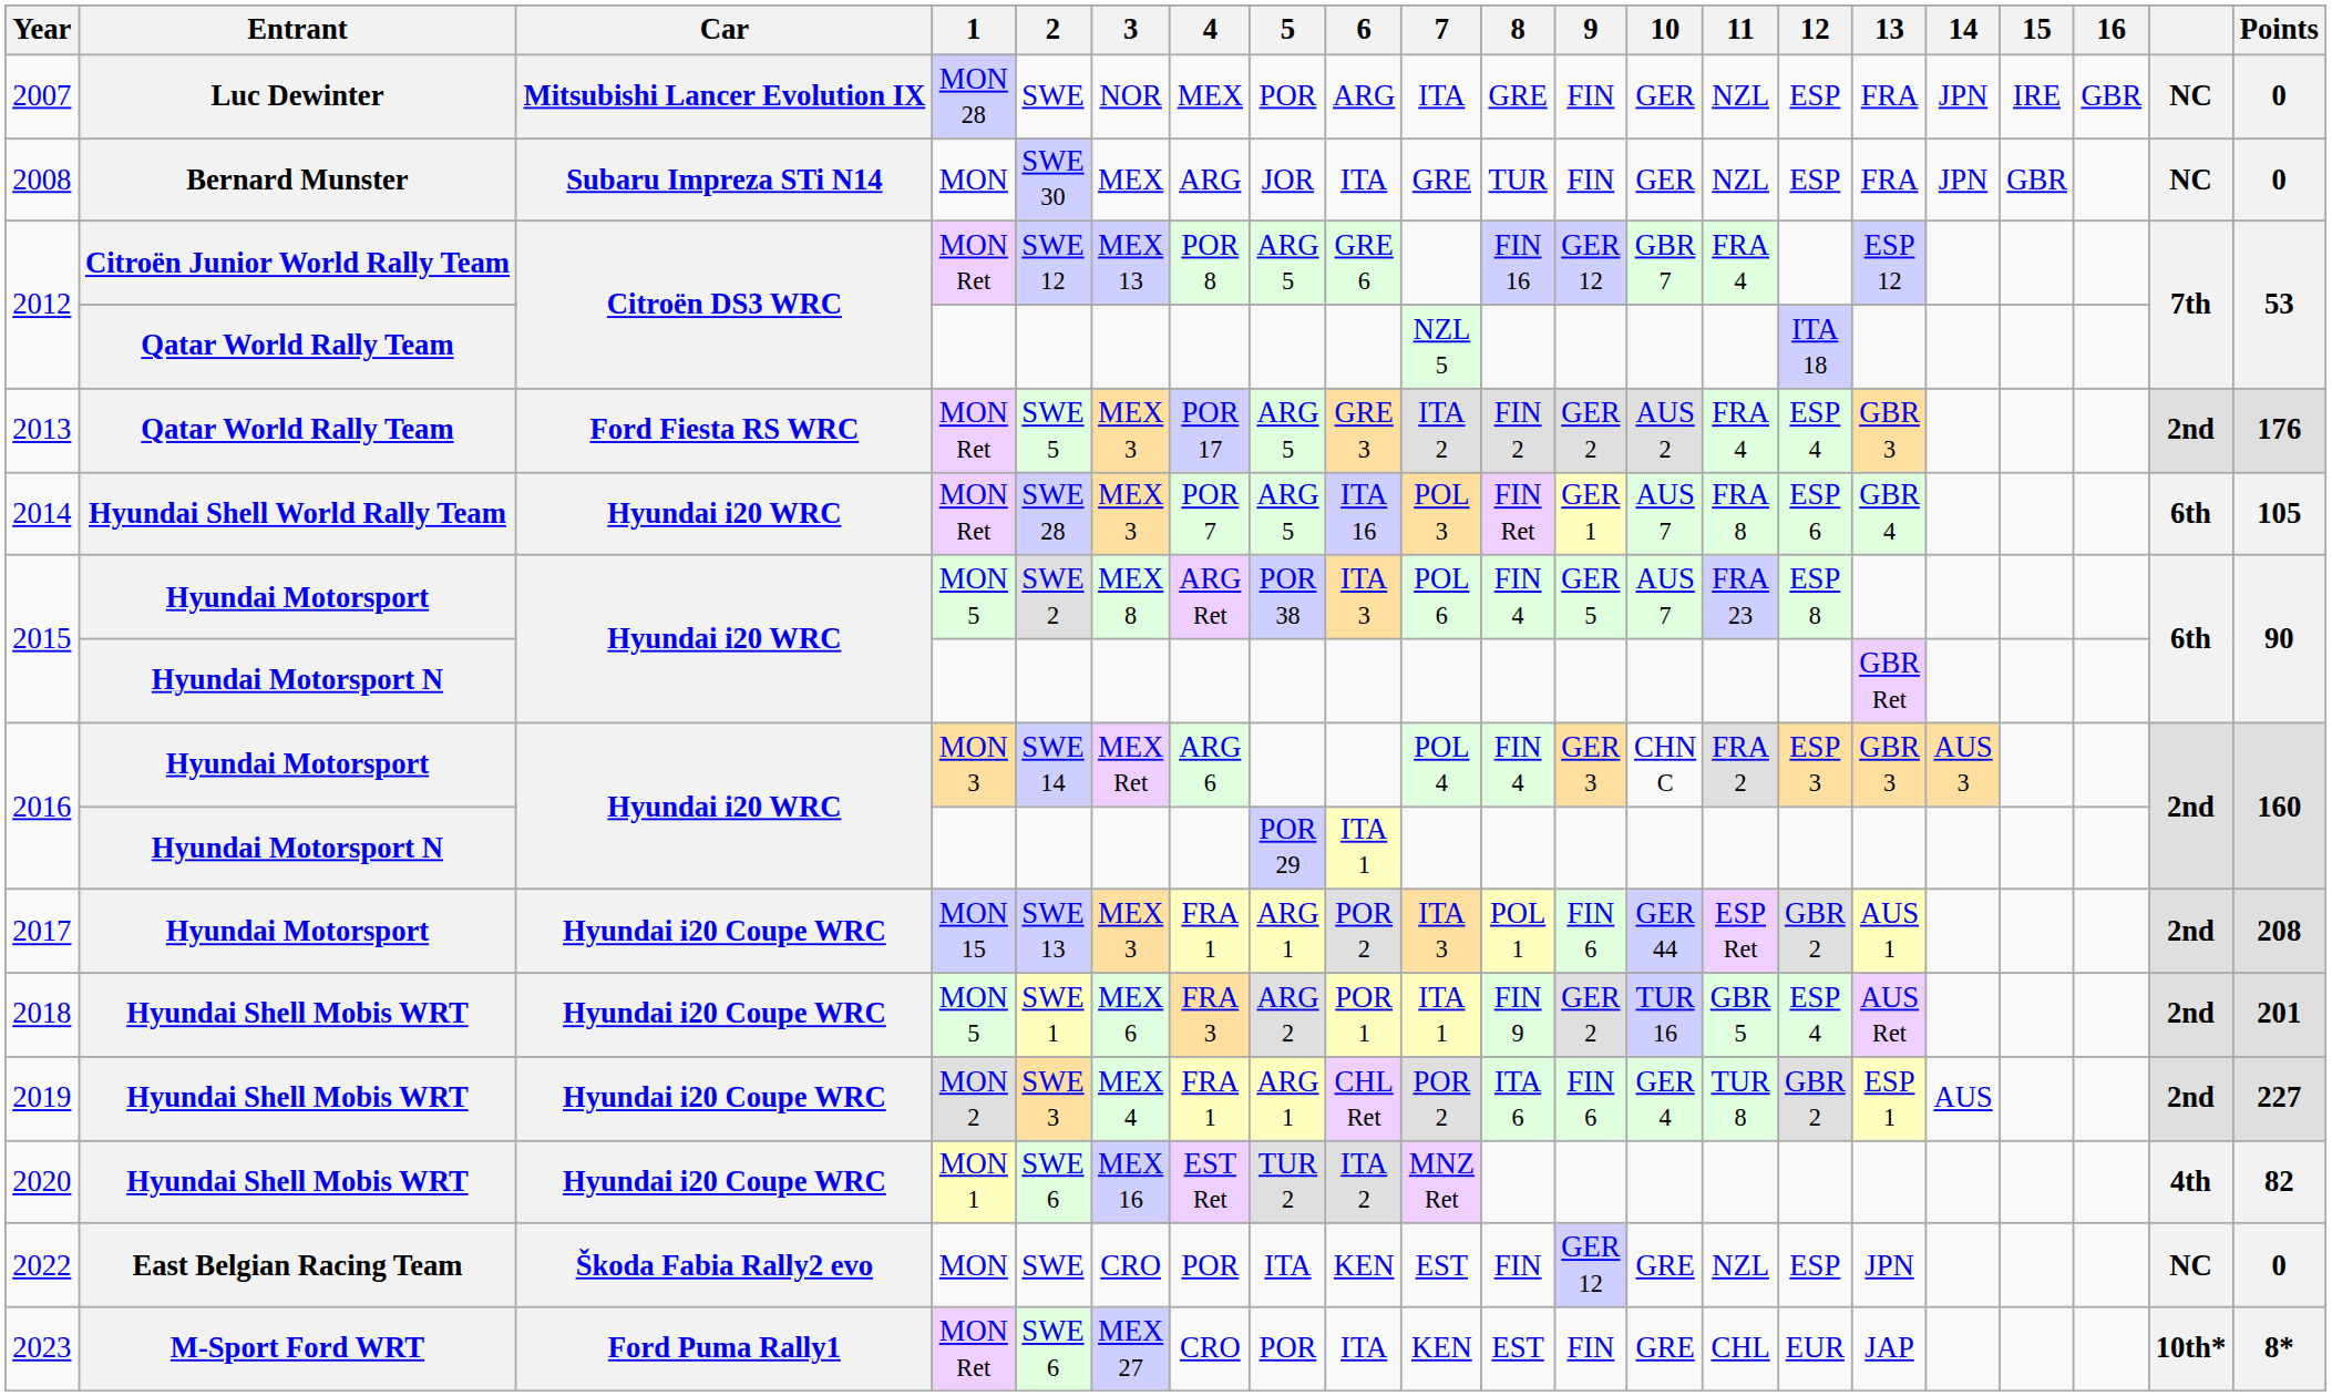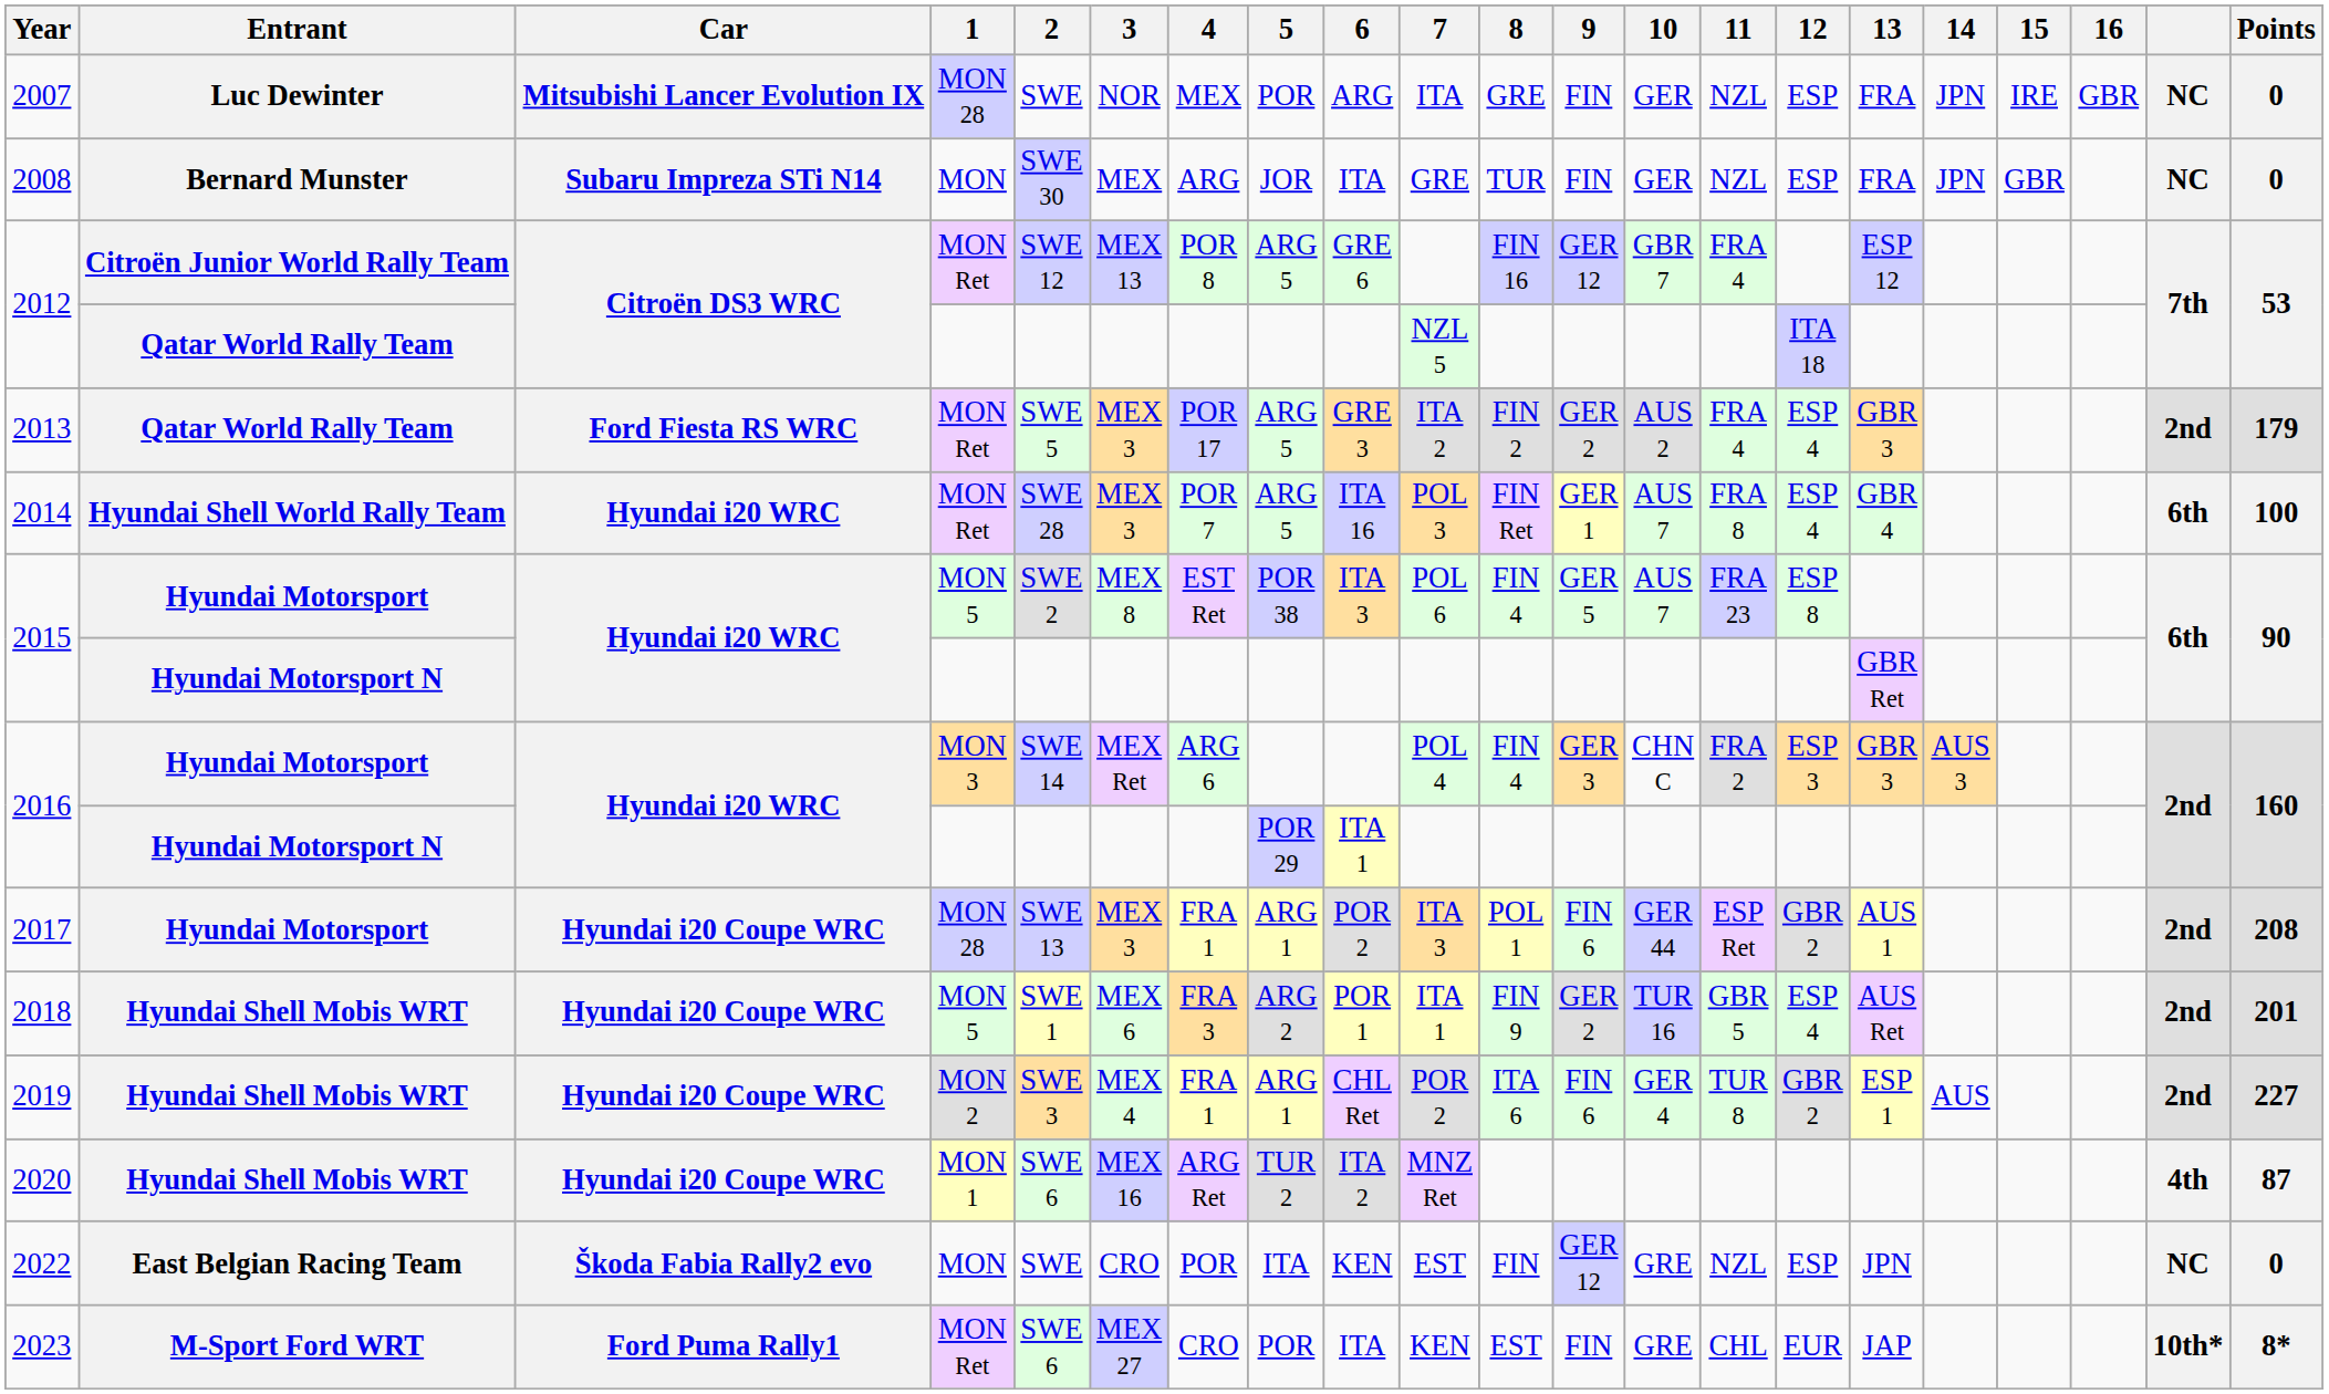 <table class="wikitable" style="text-align:center; font-size:90%">
 <tr>
 <th>Year</th>
 <th>Entrant</th>
 <th>Car</th>
 <th>1</th>
 <th>2</th>
 <th>3</th>
 <th>4</th>
 <th>5</th>
 <th>6</th>
 <th>7</th>
 <th>8</th>
 <th>9</th>
 <th>10</th>
 <th>11</th>
 <th>12</th>
 <th>13</th>
 <th>14</th>
 <th>15</th>
 <th>16</th>
 <th></th>
 <th>Points</th>
 </tr>
 <tr>
 <td><a href='#'>2007</a></td>
 <th>Luc Dewinter</th>
 <th><a href='#'>Mitsubishi Lancer Evolution IX</a></th>
 <td style="background:#CFCFFF"><a href='#'>MON</a><br><small>28</small></td>
 <td><a href='#'>SWE</a></td>
 <td><a href='#'>NOR</a></td>
 <td><a href='#'>MEX</a></td>
 <td><a href='#'>POR</a></td>
 <td><a href='#'>ARG</a></td>
 <td><a href='#'>ITA</a></td>
 <td><a href='#'>GRE</a></td>
 <td><a href='#'>FIN</a></td>
 <td><a href='#'>GER</a></td>
 <td><a href='#'>NZL</a></td>
 <td><a href='#'>ESP</a></td>
 <td><a href='#'>FRA</a></td>
 <td><a href='#'>JPN</a></td>
 <td><a href='#'>IRE</a></td>
 <td><a href='#'>GBR</a></td>
 <th>NC</th>
 <th>0</th>
 </tr>
 <tr>
 <td><a href='#'>2008</a></td>
 <th>Bernard Munster</th>
 <th><a href='#'>Subaru Impreza STi N14</a></th>
 <td><a href='#'>MON</a></td>
 <td style="background:#CFCFFF"><a href='#'>SWE</a><br><small>30</small></td>
 <td><a href='#'>MEX</a></td>
 <td><a href='#'>ARG</a></td>
 <td><a href='#'>JOR</a></td>
 <td><a href='#'>ITA</a></td>
 <td><a href='#'>GRE</a></td>
 <td><a href='#'>TUR</a></td>
 <td><a href='#'>FIN</a></td>
 <td><a href='#'>GER</a></td>
 <td><a href='#'>NZL</a></td>
 <td><a href='#'>ESP</a></td>
 <td><a href='#'>FRA</a></td>
 <td><a href='#'>JPN</a></td>
 <td><a href='#'>GBR</a></td>
 <td></td>
 <th>NC</th>
 <th>0</th>
 </tr>
 <tr>
 <td rowspan=2><a href='#'>2012</a></td>
 <th><a href='#'>Citroën Junior World Rally Team</a></th>
 <th rowspan=2><a href='#'>Citroën DS3 WRC</a></th>
 <td style="background:#EFCFFF"><a href='#'>MON</a><br><small>Ret</small></td>
 <td style="background:#CFCFFF"><a href='#'>SWE</a><br><small>12</small></td>
 <td style="background:#CFCFFF"><a href='#'>MEX</a><br><small>13</small></td>
 <td style="background:#DFFFDF"><a href='#'>POR</a><br><small>8</small></td>
 <td style="background:#DFFFDF"><a href='#'>ARG</a><br><small>5</small></td>
 <td style="background:#DFFFDF"><a href='#'>GRE</a><br><small>6</small></td>
 <td></td>
 <td style="background:#CFCFFF"><a href='#'>FIN</a><br><small>16</small></td>
 <td style="background:#CFCFFF"><a href='#'>GER</a><br><small>12</small></td>
 <td style="background:#DFFFDF"><a href='#'>GBR</a><br><small>7</small></td>
 <td style="background:#DFFFDF"><a href='#'>FRA</a><br><small>4</small></td>
 <td></td>
 <td style="background:#CFCFFF"><a href='#'>ESP</a><br><small>12</small></td>
 <td></td>
 <td></td>
 <td></td>
 <th rowspan=2>7th</th>
 <th rowspan=2>53</th>
 </tr>
 <tr>
 <th><a href='#'>Qatar World Rally Team</a></th>
 <td></td>
 <td></td>
 <td></td>
 <td></td>
 <td></td>
 <td></td>
 <td style="background:#DFFFDF"><a href='#'>NZL</a><br><small>5</small></td>
 <td></td>
 <td></td>
 <td></td>
 <td></td>
 <td style="background:#CFCFFF"><a href='#'>ITA</a><br><small>18</small></td>
 <td></td>
 <td></td>
 <td></td>
 <td></td>
 </tr>
 <tr>
 <td><a href='#'>2013</a></td>
 <th><a href='#'>Qatar World Rally Team</a></th>
 <th><a href='#'>Ford Fiesta RS WRC</a></th>
 <td style="background:#EFCFFF"><a href='#'>MON</a><br><small>Ret</small></td>
 <td style="background:#DFFFDF"><a href='#'>SWE</a><br><small>5</small></td>
 <td style="background:#FFDF9F"><a href='#'>MEX</a><br><small>3</small></td>
 <td style="background:#CFCFFF"><a href='#'>POR</a><br><small>17</small></td>
 <td style="background:#DFFFDF"><a href='#'>ARG</a><br><small>5</small></td>
 <td style="background:#FFDF9F"><a href='#'>GRE</a><br><small>3</small></td>
 <td style="background:#DFDFDF"><a href='#'>ITA</a><br><small>2</small></td>
 <td style="background:#DFDFDF"><a href='#'>FIN</a><br><small>2</small></td>
 <td style="background:#DFDFDF"><a href='#'>GER</a><br><small>2</small></td>
 <td style="background:#DFDFDF"><a href='#'>AUS</a><br><small>2</small></td>
 <td style="background:#DFFFDF"><a href='#'>FRA</a><br><small>4</small></td>
 <td style="background:#DFFFDF"><a href='#'>ESP</a><br><small>4</small></td>
 <td style="background:#FFDF9F"><a href='#'>GBR</a><br><small>3</small></td>
 <td></td>
 <td></td>
 <td></td>
 <td style="background:#DFDFDF"><strong>2nd</strong></td>
-<td style="background:#DFDFDF"><strong>176</strong></td>
+<td style="background:#DFDFDF"><strong>179</strong></td>
 </tr>
 <tr>
 <td><a href='#'>2014</a></td>
 <th><a href='#'>Hyundai Shell World Rally Team</a></th>
 <th><a href='#'>Hyundai i20 WRC</a></th>
 <td style="background:#EFCFFF"><a href='#'>MON</a><br><small>Ret</small></td>
 <td style="background:#CFCFFF"><a href='#'>SWE</a><br><small>28</small></td>
 <td style="background:#FFDF9F"><a href='#'>MEX</a><br><small>3</small></td>
 <td style="background:#DFFFDF"><a href='#'>POR</a><br><small>7</small></td>
 <td style="background:#DFFFDF"><a href='#'>ARG</a><br><small>5</small></td>
 <td style="background:#CFCFFF"><a href='#'>ITA</a><br><small>16</small></td>
 <td style="background:#FFDF9F"><a href='#'>POL</a><br><small>3</small></td>
 <td style="background:#EFCFFF"><a href='#'>FIN</a><br><small>Ret</small></td>
 <td style="background:#FFFFBF"><a href='#'>GER</a><br><small>1</small></td>
 <td style="background:#DFFFDF"><a href='#'>AUS</a><br><small>7</small></td>
 <td style="background:#DFFFDF"><a href='#'>FRA</a><br><small>8</small></td>
-<td style="background:#DFFFDF"><a href='#'>ESP</a><br><small>6</small></td>
+<td style="background:#DFFFDF"><a href='#'>ESP</a><br><small>4</small></td>
 <td style="background:#DFFFDF"><a href='#'>GBR</a><br><small>4</small></td>
 <td></td>
 <td></td>
 <td></td>
 <th>6th</th>
-<th>105</th>
+<th>100</th>
 </tr>
 <tr>
 <td rowspan=2><a href='#'>2015</a></td>
 <th><a href='#'>Hyundai Motorsport</a></th>
 <th rowspan=2><a href='#'>Hyundai i20 WRC</a></th>
 <td style="background:#DFFFDF"><a href='#'>MON</a><br><small>5</small></td>
 <td style="background:#DFDFDF"><a href='#'>SWE</a><br><small>2</small></td>
 <td style="background:#DFFFDF"><a href='#'>MEX</a><br><small>8</small></td>
-<td style="background:#EFCFFF"><a href='#'>ARG</a><br><small>Ret</small></td>
+<td style="background:#EFCFFF"><a href='#'>EST</a><br><small>Ret</small></td>
 <td style="background:#CFCFFF"><a href='#'>POR</a><br><small>38</small></td>
 <td style="background:#FFDF9F"><a href='#'>ITA</a><br><small>3</small></td>
 <td style="background:#DFFFDF"><a href='#'>POL</a><br><small>6</small></td>
 <td style="background:#DFFFDF"><a href='#'>FIN</a><br><small>4</small></td>
 <td style="background:#DFFFDF"><a href='#'>GER</a><br><small>5</small></td>
 <td style="background:#DFFFDF"><a href='#'>AUS</a><br><small>7</small></td>
 <td style="background:#CFCFFF"><a href='#'>FRA</a><br><small>23</small></td>
 <td style="background:#DFFFDF"><a href='#'>ESP</a><br><small>8</small></td>
 <td></td>
 <td></td>
 <td></td>
 <td></td>
 <th rowspan=2>6th</th>
 <th rowspan=2>90</th>
 </tr>
 <tr>
 <th><a href='#'>Hyundai Motorsport N</a></th>
 <td></td>
 <td></td>
 <td></td>
 <td></td>
 <td></td>
 <td></td>
 <td></td>
 <td></td>
 <td></td>
 <td></td>
 <td></td>
 <td></td>
 <td style="background:#EFCFFF"><a href='#'>GBR</a><br><small>Ret</small></td>
 <td></td>
 <td></td>
 <td></td>
 </tr>
 <tr>
 <td rowspan=2><a href='#'>2016</a></td>
 <th><a href='#'>Hyundai Motorsport</a></th>
 <th rowspan=2><a href='#'>Hyundai i20 WRC</a></th>
 <td style="background:#FFDF9F"><a href='#'>MON</a><br><small>3</small></td>
 <td style="background:#CFCFFF"><a href='#'>SWE</a><br><small>14</small></td>
 <td style="background:#EFCFFF"><a href='#'>MEX</a><br><small>Ret</small></td>
 <td style="background:#DFFFDF"><a href='#'>ARG</a><br><small>6</small></td>
 <td></td>
 <td></td>
 <td style="background:#DFFFDF"><a href='#'>POL</a><br><small>4</small></td>
 <td style="background:#DFFFDF"><a href='#'>FIN</a><br><small>4</small></td>
 <td style="background:#FFDF9F"><a href='#'>GER</a><br><small>3</small></td>
 <td><a href='#'>CHN</a><br><small>C</small></td>
 <td style="background:#DFDFDF"><a href='#'>FRA</a><br><small>2</small></td>
 <td style="background:#FFDF9F"><a href='#'>ESP</a><br><small>3</small></td>
 <td style="background:#FFDF9F"><a href='#'>GBR</a><br><small>3</small></td>
 <td style="background:#FFDF9F"><a href='#'>AUS</a><br><small>3</small></td>
 <td></td>
 <td></td>
 <td rowspan=2 style="background:#DFDFDF"><strong>2nd</strong></td>
 <td rowspan=2 style="background:#DFDFDF"><strong>160</strong></td>
 </tr>
 <tr>
 <th><a href='#'>Hyundai Motorsport N</a></th>
 <td></td>
 <td></td>
 <td></td>
 <td></td>
 <td style="background:#CFCFFF"><a href='#'>POR</a><br><small>29</small></td>
 <td style="background:#FFFFBF"><a href='#'>ITA</a><br><small>1</small></td>
 <td></td>
 <td></td>
 <td></td>
 <td></td>
 <td></td>
 <td></td>
 <td></td>
 <td></td>
 <td></td>
 <td></td>
 </tr>
 <tr>
 <td><a href='#'>2017</a></td>
 <th><a href='#'>Hyundai Motorsport</a></th>
 <th><a href='#'>Hyundai i20 Coupe WRC</a></th>
-<td style="background:#CFCFFF"><a href='#'>MON</a><br><small>15</small></td>
+<td style="background:#CFCFFF"><a href='#'>MON</a><br><small>28</small></td>
 <td style="background:#CFCFFF"><a href='#'>SWE</a><br><small>13</small></td>
 <td style="background:#FFDF9F"><a href='#'>MEX</a><br><small>3</small></td>
 <td style="background:#FFFFBF"><a href='#'>FRA</a><br><small>1</small></td>
 <td style="background:#FFFFBF"><a href='#'>ARG</a><br><small>1</small></td>
 <td style="background:#DFDFDF"><a href='#'>POR</a><br><small>2</small></td>
 <td style="background:#FFDF9F"><a href='#'>ITA</a><br><small>3</small></td>
 <td style="background:#FFFFBF"><a href='#'>POL</a><br><small>1</small></td>
 <td style="background:#DFFFDF"><a href='#'>FIN</a><br><small>6</small></td>
 <td style="background:#CFCFFF"><a href='#'>GER</a><br><small>44</small></td>
 <td style="background:#EFCFFF"><a href='#'>ESP</a><br><small>Ret</small></td>
 <td style="background:#DFDFDF"><a href='#'>GBR</a><br><small>2</small></td>
 <td style="background:#FFFFBF"><a href='#'>AUS</a><br><small>1</small></td>
 <td></td>
 <td></td>
 <td></td>
 <td style="background:#DFDFDF"><strong>2nd</strong></td>
 <td style="background:#DFDFDF"><strong>208</strong></td>
 </tr>
 <tr>
 <td><a href='#'>2018</a></td>
 <th><a href='#'>Hyundai Shell Mobis WRT</a></th>
 <th><a href='#'>Hyundai i20 Coupe WRC</a></th>
 <td style="background:#DFFFDF"><a href='#'>MON</a><br><small>5</small></td>
 <td style="background:#FFFFBF"><a href='#'>SWE</a><br><small>1</small></td>
 <td style="background:#DFFFDF"><a href='#'>MEX</a><br><small>6</small></td>
 <td style="background:#FFDF9F"><a href='#'>FRA</a><br><small>3</small></td>
 <td style="background:#DFDFDF"><a href='#'>ARG</a><br><small>2</small></td>
 <td style="background:#FFFFBF"><a href='#'>POR</a><br><small>1</small></td>
 <td style="background:#FFFFBF"><a href='#'>ITA</a><br><small>1</small></td>
 <td style="background:#DFFFDF"><a href='#'>FIN</a><br><small>9</small></td>
 <td style="background:#DFDFDF"><a href='#'>GER</a><br><small>2</small></td>
 <td style="background:#CFCFFF"><a href='#'>TUR</a><br><small>16</small></td>
 <td style="background:#DFFFDF"><a href='#'>GBR</a><br><small>5</small></td>
 <td style="background:#DFFFDF"><a href='#'>ESP</a><br><small>4</small></td>
 <td style="background:#EFCFFF"><a href='#'>AUS</a><br><small>Ret</small></td>
 <td></td>
 <td></td>
 <td></td>
 <td style="background:#DFDFDF"><strong>2nd</strong></td>
 <td style="background:#DFDFDF"><strong>201</strong></td>
 </tr>
 <tr>
 <td><a href='#'>2019</a></td>
 <th><a href='#'>Hyundai Shell Mobis WRT</a></th>
 <th><a href='#'>Hyundai i20 Coupe WRC</a></th>
 <td style="background:#DFDFDF"><a href='#'>MON</a><br><small>2</small></td>
 <td style="background:#FFDF9F"><a href='#'>SWE</a><br><small>3</small></td>
 <td style="background:#DFFFDF"><a href='#'>MEX</a><br><small>4</small></td>
 <td style="background:#FFFFBF"><a href='#'>FRA</a><br><small>1</small></td>
 <td style="background:#FFFFBF"><a href='#'>ARG</a><br><small>1</small></td>
 <td style="background:#EFCFFF"><a href='#'>CHL</a><br><small>Ret</small></td>
 <td style="background:#DFDFDF"><a href='#'>POR</a><br><small>2</small></td>
 <td style="background:#DFFFDF"><a href='#'>ITA</a><br><small>6</small></td>
 <td style="background:#DFFFDF"><a href='#'>FIN</a><br><small>6</small></td>
 <td style="background:#DFFFDF"><a href='#'>GER</a><br><small>4</small></td>
 <td style="background:#DFFFDF"><a href='#'>TUR</a><br><small>8</small></td>
 <td style="background:#DFDFDF"><a href='#'>GBR</a><br><small>2</small></td>
 <td style="background:#FFFFBF"><a href='#'>ESP</a><br><small>1</small></td>
 <td><a href='#'>AUS</a><br></td>
 <td></td>
 <td></td>
 <th style="background:#DFDFDF">2nd</th>
 <th style="background:#DFDFDF">227</th>
 </tr>
 <tr>
 <td><a href='#'>2020</a></td>
 <th><a href='#'>Hyundai Shell Mobis WRT</a></th>
 <th><a href='#'>Hyundai i20 Coupe WRC</a></th>
 <td style="background:#FFFFBF"><a href='#'>MON</a><br><small>1</small></td>
 <td style="background:#DFFFDF"><a href='#'>SWE</a><br><small>6</small></td>
 <td style="background:#CFCFFF"><a href='#'>MEX</a><br><small>16</small></td>
-<td style="background:#EFCFFF"><a href='#'>EST</a><br><small>Ret</small></td>
+<td style="background:#EFCFFF"><a href='#'>ARG</a><br><small>Ret</small></td>
 <td style="background:#DFDFDF"><a href='#'>TUR</a><br><small>2</small></td>
 <td style="background:#DFDFDF"><a href='#'>ITA</a><br><small>2</small></td>
 <td style="background:#EFCFFF"><a href='#'>MNZ</a><br><small>Ret</small></td>
 <td></td>
 <td></td>
 <td></td>
 <td></td>
 <td></td>
 <td></td>
 <td></td>
 <td></td>
 <td></td>
 <th>4th</th>
-<th>82</th>
+<th>87</th>
 </tr>
 <tr>
 <td><a href='#'>2022</a></td>
 <th>East Belgian Racing Team</th>
 <th><a href='#'>Škoda Fabia Rally2 evo</a></th>
 <td><a href='#'>MON</a></td>
 <td><a href='#'>SWE</a></td>
 <td><a href='#'>CRO</a></td>
 <td><a href='#'>POR</a></td>
 <td><a href='#'>ITA</a></td>
 <td><a href='#'>KEN</a></td>
 <td><a href='#'>EST</a></td>
 <td><a href='#'>FIN</a></td>
 <td style="background:#CFCFFF"><a href='#'>GER</a><br><small>12</small></td>
 <td><a href='#'>GRE</a></td>
 <td><a href='#'>NZL</a></td>
 <td><a href='#'>ESP</a></td>
 <td><a href='#'>JPN</a></td>
 <td></td>
 <td></td>
 <td></td>
 <th>NC</th>
 <th>0</th>
 </tr>
 <tr>
 <td><a href='#'>2023</a></td>
 <th><a href='#'>M-Sport Ford WRT</a></th>
 <th><a href='#'>Ford Puma Rally1</a></th>
 <td style="background:#EFCFFF"><a href='#'>MON</a><br><small>Ret</small></td>
 <td style="background:#DFFFDF"><a href='#'>SWE</a><br><small>6</small></td>
 <td style="background:#CFCFFF"><a href='#'>MEX</a><br><small>27</small></td>
 <td><a href='#'>CRO</a></td>
 <td><a href='#'>POR</a></td>
 <td><a href='#'>ITA</a></td>
 <td><a href='#'>KEN</a></td>
 <td><a href='#'>EST</a></td>
 <td><a href='#'>FIN</a></td>
 <td><a href='#'>GRE</a></td>
 <td><a href='#'>CHL</a></td>
 <td><a href='#'>EUR</a></td>
 <td><a href='#'>JAP</a></td>
 <td></td>
 <td></td>
 <td></td>
 <th>10th*</th>
 <th>8*</th>
 </tr>
 <tr>
 </tr>
 </table>
